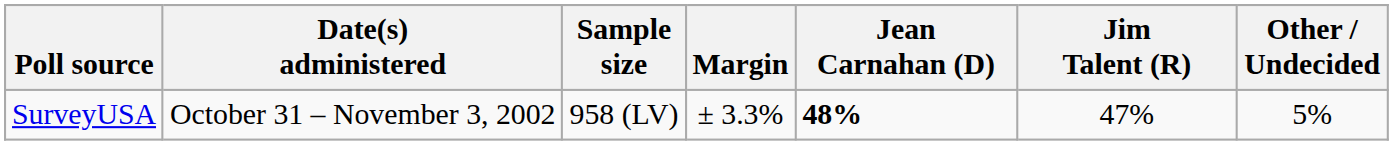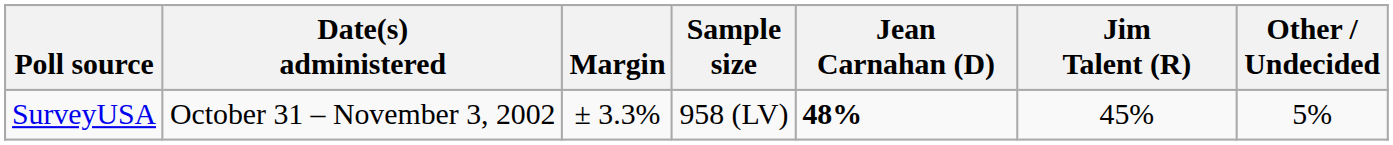 <table class="wikitable" style="font-size:90%">
 <tr valign=bottom>
 <th>Poll source</th>
 <th>Date(s)<br>administered</th>
+<th>Margin<br></th>
 <th>Sample<br>size</th>
-<th>Margin<br></th>
 <th style="width:100px;">Jean<br>Carnahan (D)</th>
 <th style="width:100px;">Jim<br>Talent (R)</th>
 <th>Other /<br>Undecided</th>
 </tr>
 <tr>
 <td><a href='#'>SurveyUSA</a></td>
 <td align=center>October 31 – November 3, 2002</td>
+<td align=center>± 3.3%</td>
 <td align=center>958 (LV)</td>
-<td align=center>± 3.3%</td>
 <td><strong>48%</strong></td>
-<td align=center>47%</td>
+<td align=center>45%</td>
 <td align=center>5%</td>
 </tr>
 </table>
